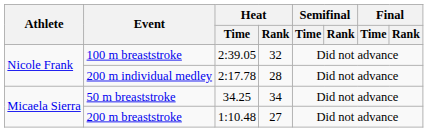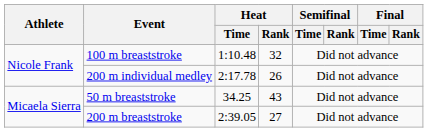 <table class="wikitable" style="text-align:center; font-size:90%">
 <tr>
 <th rowspan="2">Athlete</th>
 <th rowspan="2">Event</th>
 <th colspan="2">Heat</th>
 <th colspan="2">Semifinal</th>
 <th colspan="2">Final</th>
 </tr>
 <tr style="font-size:95%">
 <th>Time</th>
 <th>Rank</th>
 <th>Time</th>
 <th>Rank</th>
 <th>Time</th>
 <th>Rank</th>
 </tr>
 <tr>
 <td align=left rowspan=2><a href='#'>Nicole Frank</a></td>
 <td align=left><a href='#'>100 m breaststroke</a></td>
-<td>2:39.05</td>
+<td>1:10.48</td>
 <td>32</td>
 <td colspan=4>Did not advance</td>
 </tr>
 <tr>
 <td align=left><a href='#'>200 m individual medley</a></td>
 <td>2:17.78</td>
-<td>28</td>
+<td>26</td>
 <td colspan=4>Did not advance</td>
 </tr>
 <tr>
 <td align=left rowspan=2><a href='#'>Micaela Sierra</a></td>
 <td align=left><a href='#'>50 m breaststroke</a></td>
 <td>34.25</td>
-<td>34</td>
+<td>43</td>
 <td colspan=4>Did not advance</td>
 </tr>
 <tr>
 <td align=left><a href='#'>200 m breaststroke</a></td>
-<td>1:10.48</td>
+<td>2:39.05</td>
 <td>27</td>
 <td colspan=4>Did not advance</td>
 </tr>
 </table>
